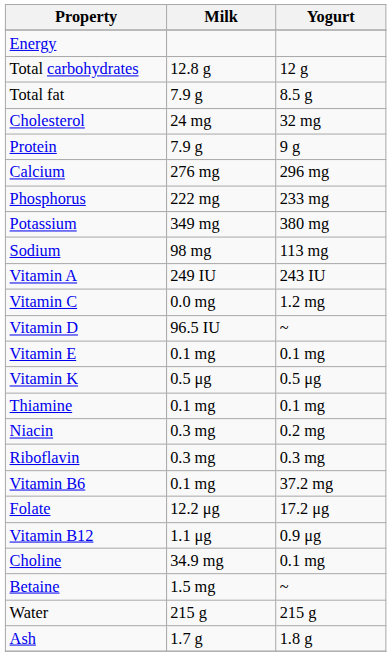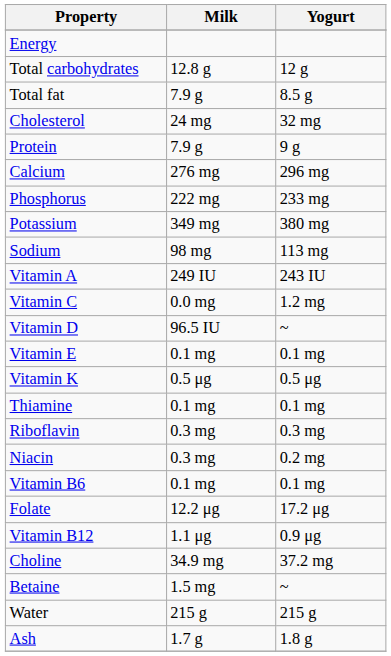 <table class="wikitable" style="border-spacing: 5px; margin:auto;">
 <tr>
 <th scope="col" style="width:150px;">Property</th>
 <th scope="col" style="width:100px;">Milk</th>
 <th scope="col" style="width:100px;">Yogurt</th>
 </tr>
 <tr>
 </tr>
 <tr>
 <td><a href='#'>Energy</a></td>
 <td></td>
 <td></td>
 </tr>
 <tr>
 <td>Total <a href='#'>carbohydrates</a></td>
 <td>12.8 g</td>
 <td>12 g</td>
 </tr>
 <tr>
 <td>Total fat</td>
 <td>7.9 g</td>
 <td>8.5 g</td>
 </tr>
 <tr>
 <td><a href='#'>Cholesterol</a></td>
 <td>24 mg</td>
 <td>32 mg</td>
 </tr>
 <tr>
 <td><a href='#'>Protein</a></td>
 <td>7.9 g</td>
 <td>9 g</td>
 </tr>
 <tr>
 <td><a href='#'>Calcium</a></td>
 <td>276 mg</td>
 <td>296 mg</td>
 </tr>
 <tr>
 <td><a href='#'>Phosphorus</a></td>
 <td>222 mg</td>
 <td>233 mg</td>
 </tr>
 <tr>
 <td><a href='#'>Potassium</a></td>
 <td>349 mg</td>
 <td>380 mg</td>
 </tr>
 <tr>
 <td><a href='#'>Sodium</a></td>
 <td>98 mg</td>
 <td>113 mg</td>
 </tr>
 <tr>
 <td><a href='#'>Vitamin A</a></td>
 <td>249 IU</td>
 <td>243 IU</td>
 </tr>
 <tr>
 <td><a href='#'>Vitamin C</a></td>
 <td>0.0 mg</td>
 <td>1.2 mg</td>
 </tr>
 <tr>
 <td><a href='#'>Vitamin D</a></td>
 <td>96.5 IU</td>
 <td>~</td>
 </tr>
 <tr>
 <td><a href='#'>Vitamin E</a></td>
 <td>0.1 mg</td>
 <td>0.1 mg</td>
 </tr>
 <tr>
 <td><a href='#'>Vitamin K</a></td>
 <td>0.5 μg</td>
 <td>0.5 μg</td>
 </tr>
 <tr>
 <td><a href='#'>Thiamine</a></td>
 <td>0.1 mg</td>
 <td>0.1 mg</td>
 </tr>
 <tr>
+<td><a href='#'>Riboflavin</a></td>
+<td>0.3 mg</td>
+<td>0.3 mg</td>
+</tr>
+<tr>
 <td><a href='#'>Niacin</a></td>
 <td>0.3 mg</td>
 <td>0.2 mg</td>
 </tr>
 <tr>
-<td><a href='#'>Riboflavin</a></td>
-<td>0.3 mg</td>
-<td>0.3 mg</td>
-</tr>
-<tr>
 <td><a href='#'>Vitamin B6</a></td>
 <td>0.1 mg</td>
-<td>37.2 mg</td>
+<td>0.1 mg</td>
 </tr>
 <tr>
 <td><a href='#'>Folate</a></td>
 <td>12.2 μg</td>
 <td>17.2 μg</td>
 </tr>
 <tr>
 <td><a href='#'>Vitamin B12</a></td>
 <td>1.1 μg</td>
 <td>0.9 μg</td>
 </tr>
 <tr>
 <td><a href='#'>Choline</a></td>
 <td>34.9 mg</td>
-<td>0.1 mg</td>
+<td>37.2 mg</td>
 </tr>
 <tr>
 <td><a href='#'>Betaine</a></td>
 <td>1.5 mg</td>
 <td>~</td>
 </tr>
 <tr>
 <td>Water</td>
 <td>215 g</td>
 <td>215 g</td>
 </tr>
 <tr>
 <td><a href='#'>Ash</a></td>
 <td>1.7 g</td>
 <td>1.8 g</td>
 </tr>
 <tr>
 </tr>
 </table>
